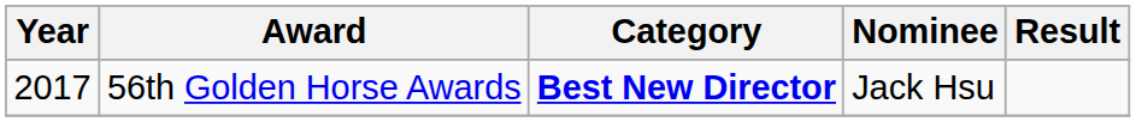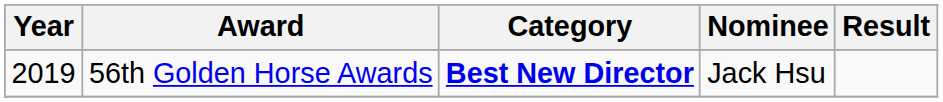 <table class="wikitable">
 <tr>
 <th>Year</th>
 <th>Award</th>
 <th>Category</th>
 <th>Nominee</th>
 <th>Result</th>
 </tr>
 <tr>
-<td>2017</td>
+<td>2019</td>
 <td>56th <a href='#'>Golden Horse Awards</a></td>
 <td><strong><a href='#'>Best New Director</a></strong></td>
 <td>Jack Hsu</td>
 <td></td>
 </tr>
 <tr>
 </tr>
 </table>
